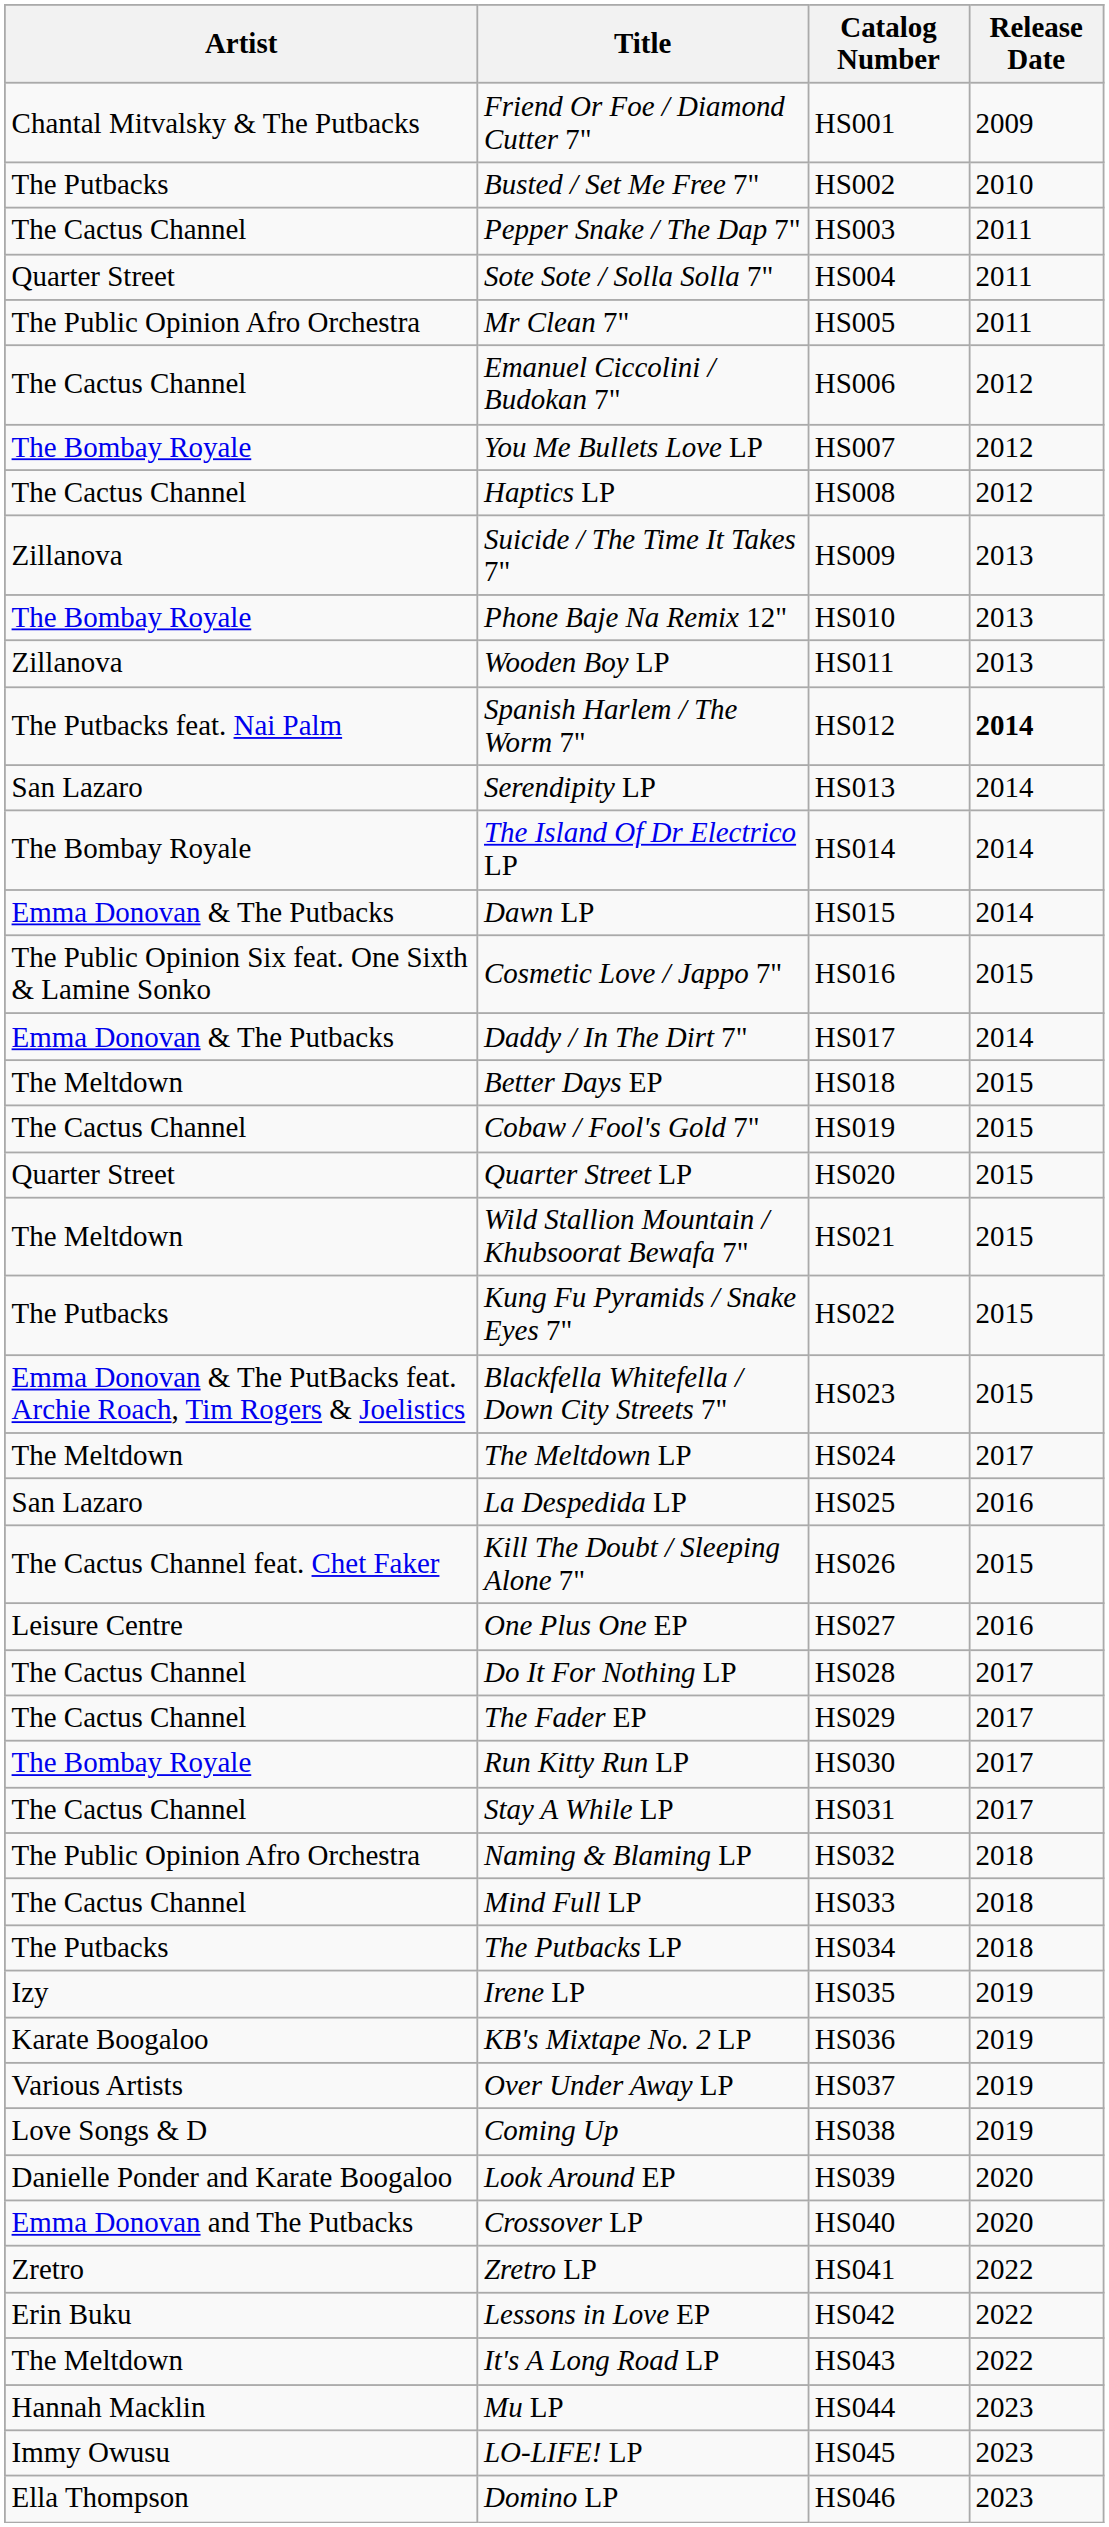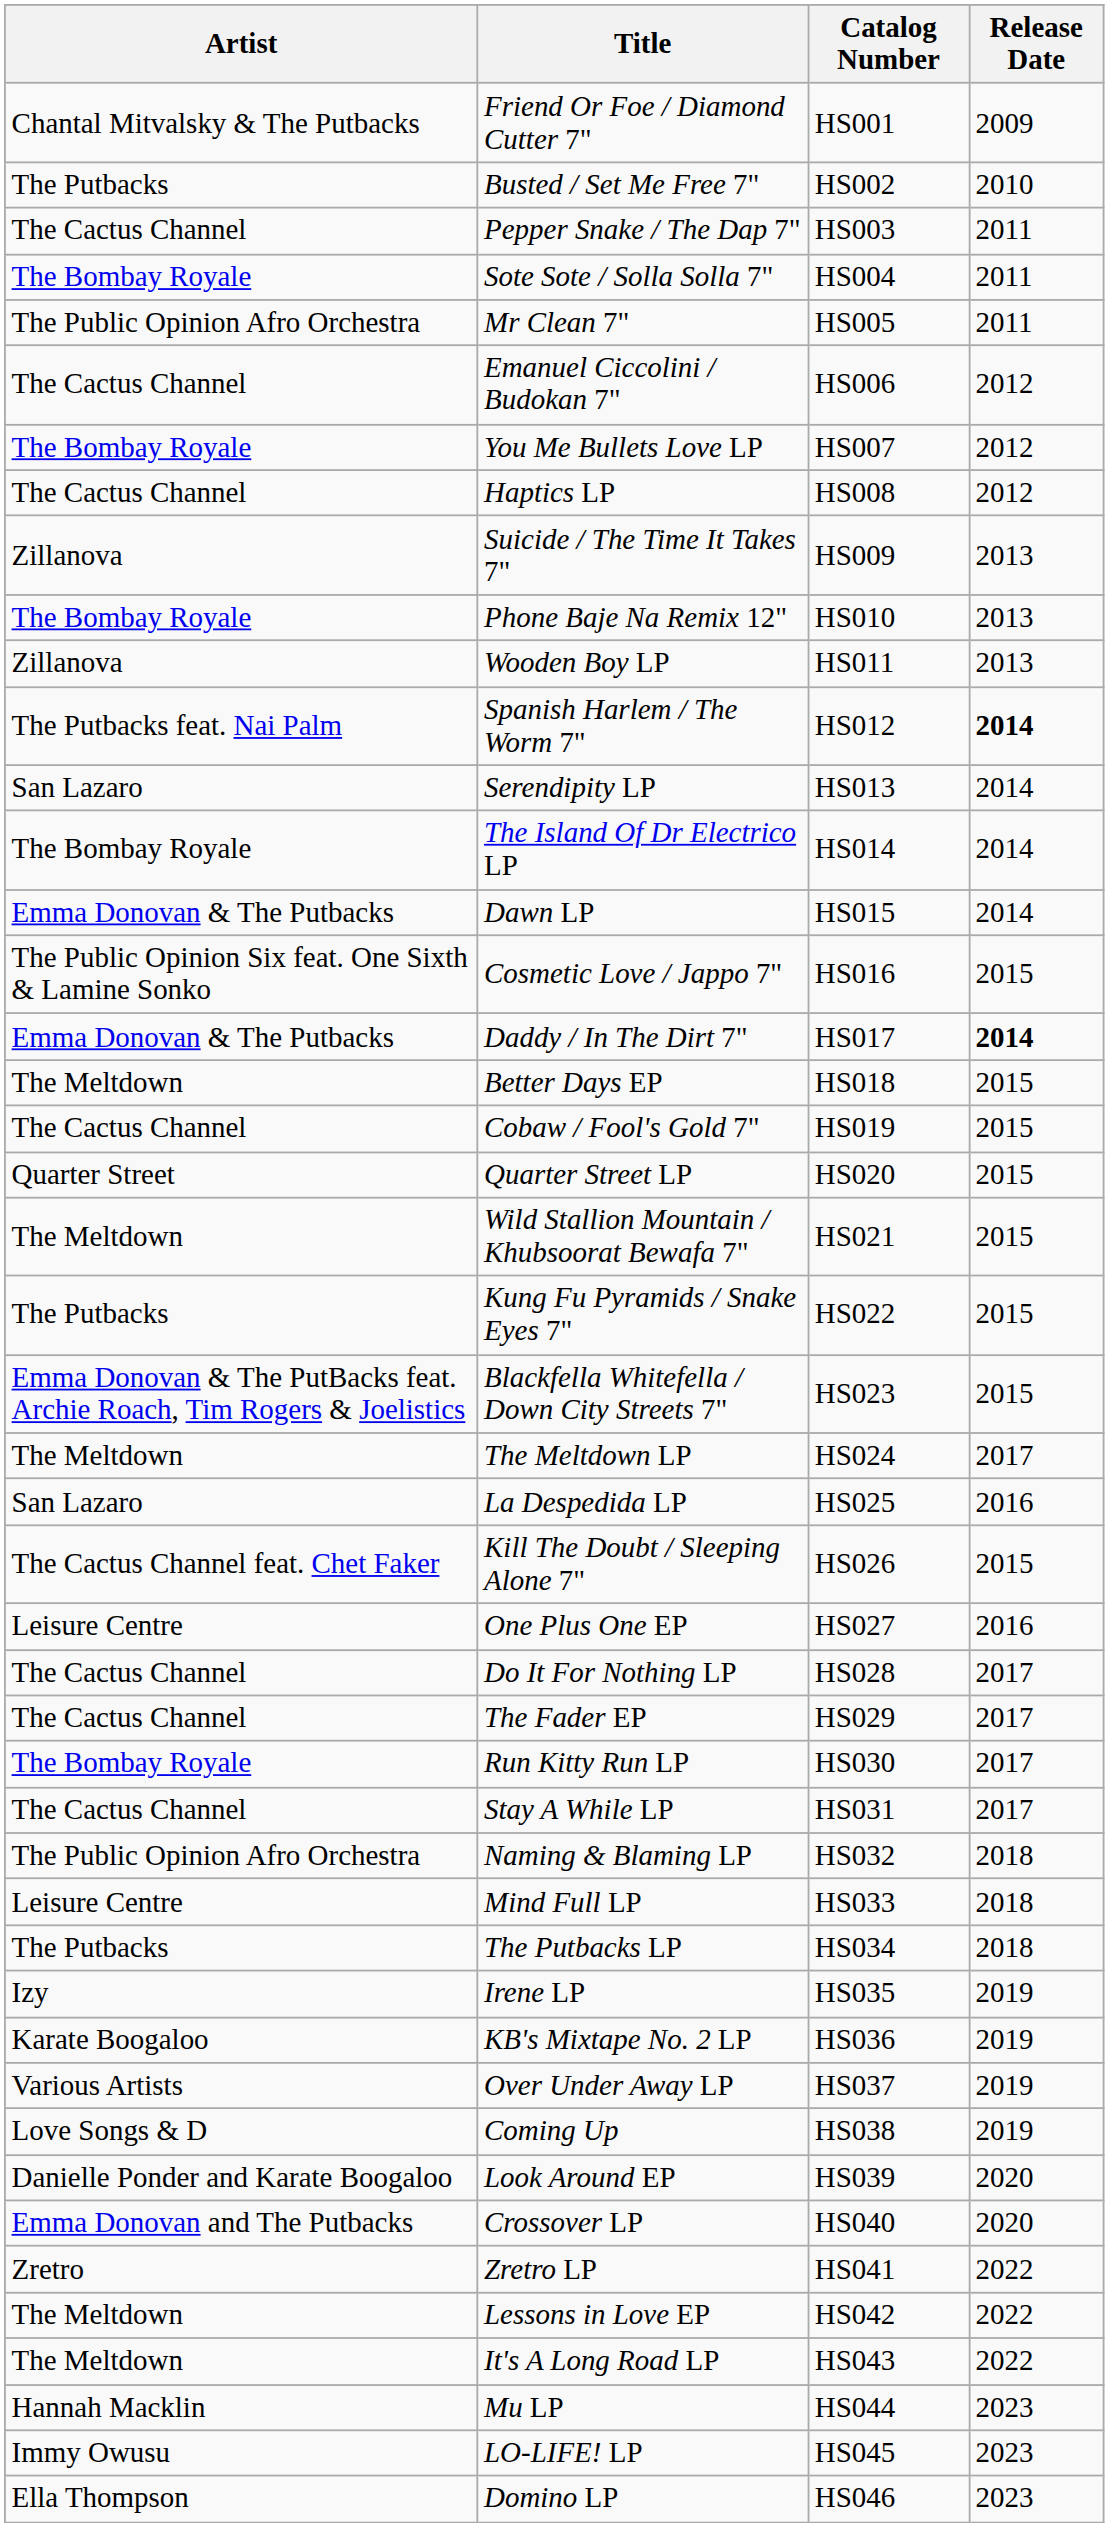 <table class="wikitable">
 <tr>
 <th>Artist</th>
 <th>Title</th>
 <th>Catalog Number</th>
 <th>Release Date</th>
 </tr>
 <tr>
 <td>Chantal Mitvalsky & The Putbacks</td>
 <td><em>Friend Or Foe / Diamond Cutter</em> 7"</td>
 <td>HS001</td>
 <td>2009</td>
 </tr>
 <tr>
 <td>The Putbacks</td>
 <td><em>Busted / Set Me Free</em> 7"</td>
 <td>HS002</td>
 <td>2010</td>
 </tr>
 <tr>
 <td>The Cactus Channel</td>
 <td><em>Pepper Snake / The Dap</em> 7"</td>
 <td>HS003</td>
 <td>2011</td>
 </tr>
 <tr>
-<td>Quarter Street</td>
+<td><a href='#'>The Bombay Royale</a></td>
 <td><em>Sote Sote / Solla Solla</em> 7"</td>
 <td>HS004</td>
 <td>2011</td>
 </tr>
 <tr>
 <td>The Public Opinion Afro Orchestra</td>
 <td><em>Mr Clean</em> 7"</td>
 <td>HS005</td>
 <td>2011</td>
 </tr>
 <tr>
 <td>The Cactus Channel</td>
 <td><em>Emanuel Ciccolini / Budokan</em> 7"</td>
 <td>HS006</td>
 <td>2012</td>
 </tr>
 <tr>
 <td><a href='#'>The Bombay Royale</a></td>
 <td><em>You Me Bullets Love</em> LP</td>
 <td>HS007</td>
 <td>2012</td>
 </tr>
 <tr>
 <td>The Cactus Channel</td>
 <td><em>Haptics</em> LP</td>
 <td>HS008</td>
 <td>2012</td>
 </tr>
 <tr>
 <td>Zillanova</td>
 <td><em>Suicide / The Time It Takes</em> 7"</td>
 <td>HS009</td>
 <td>2013</td>
 </tr>
 <tr>
 <td><a href='#'>The Bombay Royale</a></td>
 <td><em>Phone Baje Na Remix</em> 12"</td>
 <td>HS010</td>
 <td>2013</td>
 </tr>
 <tr>
 <td>Zillanova</td>
 <td><em>Wooden Boy</em> LP</td>
 <td>HS011</td>
 <td>2013</td>
 </tr>
 <tr>
 <td>The Putbacks feat. <a href='#'>Nai Palm</a></td>
 <td><em>Spanish Harlem / The Worm</em> 7"</td>
 <td>HS012</td>
 <td><strong>2014</strong></td>
 </tr>
 <tr>
 <td>San Lazaro</td>
 <td><em>Serendipity</em> LP</td>
 <td>HS013</td>
 <td>2014</td>
 </tr>
 <tr>
 <td>The Bombay Royale</td>
 <td><em><a href='#'>The Island Of Dr Electrico</a></em> LP</td>
 <td>HS014</td>
 <td>2014</td>
 </tr>
 <tr>
 <td><a href='#'>Emma Donovan</a> & The Putbacks</td>
 <td><em>Dawn</em> LP</td>
 <td>HS015</td>
 <td>2014</td>
 </tr>
 <tr>
 <td>The Public Opinion Six feat. One Sixth & Lamine Sonko</td>
 <td><em>Cosmetic Love / Jappo</em> 7"</td>
 <td>HS016</td>
 <td>2015</td>
 </tr>
 <tr>
 <td><a href='#'>Emma Donovan</a> & The Putbacks</td>
 <td><em>Daddy / In The Dirt</em> 7"</td>
 <td>HS017</td>
-<td>2014</td>
+<td><strong>2014</strong></td>
 </tr>
 <tr>
 <td>The Meltdown</td>
 <td><em>Better Days</em> EP</td>
 <td>HS018</td>
 <td>2015</td>
 </tr>
 <tr>
 <td>The Cactus Channel</td>
 <td><em>Cobaw / Fool's Gold</em> 7"</td>
 <td>HS019</td>
 <td>2015</td>
 </tr>
 <tr>
 <td>Quarter Street</td>
 <td><em>Quarter Street</em> LP</td>
 <td>HS020</td>
 <td>2015</td>
 </tr>
 <tr>
 <td>The Meltdown</td>
 <td><em>Wild Stallion Mountain / Khubsoorat Bewafa</em> 7"</td>
 <td>HS021</td>
 <td>2015</td>
 </tr>
 <tr>
 <td>The Putbacks</td>
 <td><em>Kung Fu Pyramids / Snake Eyes</em> 7"</td>
 <td>HS022</td>
 <td>2015</td>
 </tr>
 <tr>
 <td><a href='#'>Emma Donovan</a> & The PutBacks feat. <a href='#'>Archie Roach</a>, <a href='#'>Tim Rogers</a> & <a href='#'>Joelistics</a></td>
 <td><em>Blackfella Whitefella / Down City Streets</em> 7"</td>
 <td>HS023</td>
 <td>2015</td>
 </tr>
 <tr>
 <td>The Meltdown</td>
 <td><em>The Meltdown</em> LP</td>
 <td>HS024</td>
 <td>2017</td>
 </tr>
 <tr>
 <td>San Lazaro</td>
 <td><em>La Despedida</em> LP</td>
 <td>HS025</td>
 <td>2016</td>
 </tr>
 <tr>
 <td>The Cactus Channel feat. <a href='#'>Chet Faker</a></td>
 <td><em>Kill The Doubt / Sleeping Alone</em> 7"</td>
 <td>HS026</td>
 <td>2015</td>
 </tr>
 <tr>
 <td>Leisure Centre</td>
 <td><em>One Plus One</em> EP</td>
 <td>HS027</td>
 <td>2016</td>
 </tr>
 <tr>
 <td>The Cactus Channel</td>
 <td><em>Do It For Nothing</em> LP</td>
 <td>HS028</td>
 <td>2017</td>
 </tr>
 <tr>
 <td>The Cactus Channel</td>
 <td><em>The Fader</em> EP</td>
 <td>HS029</td>
 <td>2017</td>
 </tr>
 <tr>
 <td><a href='#'>The Bombay Royale</a></td>
 <td><em>Run Kitty Run</em> LP</td>
 <td>HS030</td>
 <td>2017</td>
 </tr>
 <tr>
 <td>The Cactus Channel</td>
 <td><em>Stay A While</em> LP</td>
 <td>HS031</td>
 <td>2017</td>
 </tr>
 <tr>
 <td>The Public Opinion Afro Orchestra</td>
 <td><em>Naming & Blaming</em> LP</td>
 <td>HS032</td>
 <td>2018</td>
 </tr>
 <tr>
-<td>The Cactus Channel</td>
+<td>Leisure Centre</td>
 <td><em>Mind Full</em> LP</td>
 <td>HS033</td>
 <td>2018</td>
 </tr>
 <tr>
 <td>The Putbacks</td>
 <td><em>The Putbacks</em> LP</td>
 <td>HS034</td>
 <td>2018</td>
 </tr>
 <tr>
 <td>Izy</td>
 <td><em>Irene</em> LP</td>
 <td>HS035</td>
 <td>2019</td>
 </tr>
 <tr>
 <td>Karate Boogaloo</td>
 <td><em>KB's Mixtape No. 2</em> LP</td>
 <td>HS036</td>
 <td>2019</td>
 </tr>
 <tr>
 <td>Various Artists</td>
 <td><em>Over Under Away</em> LP</td>
 <td>HS037</td>
 <td>2019</td>
 </tr>
 <tr>
 <td>Love Songs & D</td>
 <td><em>Coming Up</em></td>
 <td>HS038</td>
 <td>2019</td>
 </tr>
 <tr>
 <td>Danielle Ponder and Karate Boogaloo</td>
 <td><em>Look Around</em> EP</td>
 <td>HS039</td>
 <td>2020</td>
 </tr>
 <tr>
 <td><a href='#'>Emma Donovan</a> and The Putbacks</td>
 <td><em>Crossover</em> LP</td>
 <td>HS040</td>
 <td>2020</td>
 </tr>
 <tr>
 <td>Zretro</td>
 <td><em>Zretro</em> LP</td>
 <td>HS041</td>
 <td>2022</td>
 </tr>
 <tr>
-<td>Erin Buku</td>
+<td>The Meltdown</td>
 <td><em>Lessons in Love</em> EP</td>
 <td>HS042</td>
 <td>2022</td>
 </tr>
 <tr>
 <td>The Meltdown</td>
 <td><em>It's A Long Road</em> LP</td>
 <td>HS043</td>
 <td>2022</td>
 </tr>
 <tr>
 <td>Hannah Macklin</td>
 <td><em>Mu</em> LP</td>
 <td>HS044</td>
 <td>2023</td>
 </tr>
 <tr>
 <td>Immy Owusu</td>
 <td><em>LO-LIFE!</em> LP</td>
 <td>HS045</td>
 <td>2023</td>
 </tr>
 <tr>
 <td>Ella Thompson</td>
 <td><em>Domino</em> LP</td>
 <td>HS046</td>
 <td>2023</td>
 </tr>
 </table>
